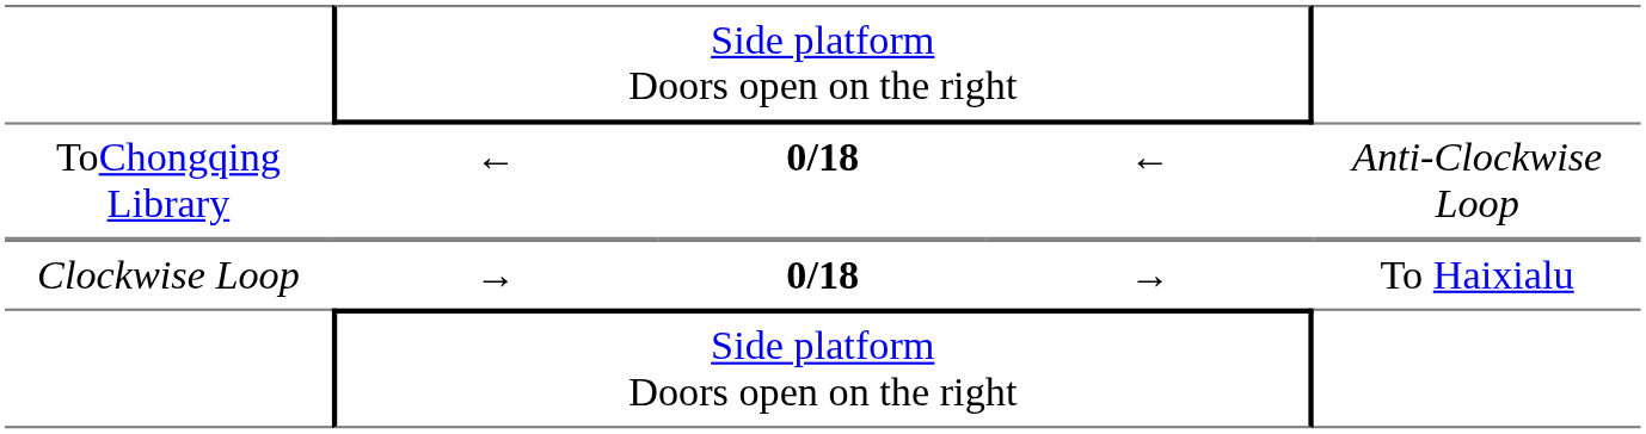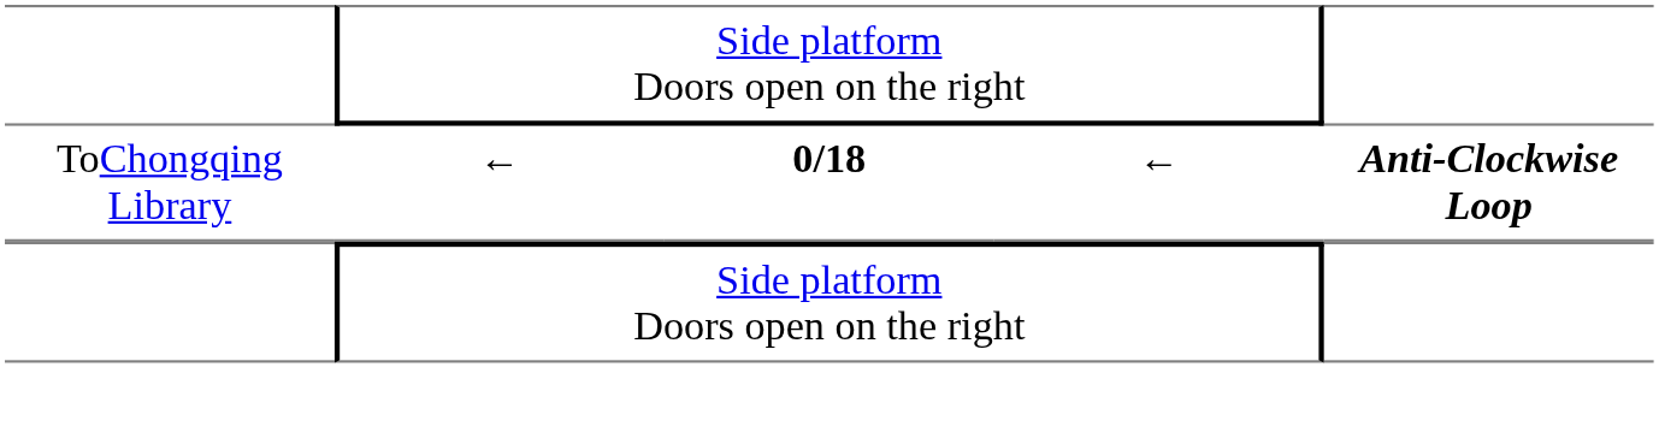 <table table border="0" cellspacing="0" cellpadding="4">
 <tr>
 <td style="border-top:solid 1px gray;border-bottom:solid 1px gray;" width=120 valign=top align=center></td>
 <td style="border-top:solid 1px gray;border-right:solid 2px black;border-left:solid 2px black;border-bottom:solid 2px black;" colspan=3 align=center><a href='#'>Side platform</a><br>Doors open on the right</td>
 <td style="border-top:solid 1px gray;border-bottom:solid 1px gray;" width=120 valign=top align=center></td>
 </tr>
 <tr>
 <td style="border-bottom:solid 1px gray;" width=120 valign=top align=center>To<a href='#'>Chongqing Library</a></td>
 <td style="border-bottom:solid 1px gray;" width=120 valign=top align=center>←</td>
 <th style="border-bottom:1px solid gray; vertical-align:top;" width="120" align="center"><span>0/18</span></th>
 <td style="border-bottom:solid 1px gray;" width=120 valign=top align=center>←</td>
-<td style="border-bottom:solid 1px gray;" width=120 valign=top align=center><em>Anti-Clockwise Loop</em></td>
-</tr>
-<tr>
-<td style="border-top:solid 1px gray;" valign=top align=center><em>Clockwise Loop</em></td>
-<td style="border-top:solid 1px gray;" valign=top align=center>→</td>
-<th style="border-top:1px solid gray; vertical-align:top;" align="center"><span>0/18</span></th>
-<td style="border-top:solid 1px gray;" valign=top align=center>→</td>
-<td style="border-top:solid 1px gray;" valign=top align=center>To  <a href='#'>Haixialu</a></td>
+<td style="border-bottom:solid 1px gray;" width=120 valign=top align=center><strong><em>Anti-Clockwise Loop</em></strong></td>
 </tr>
 <tr>
 <td style="border-top:solid 1px gray;border-bottom:solid 1px gray;" width=120 valign=top align=center></td>
 <td style="border-top:solid 2px black;border-right:solid 2px black;border-left:solid 2px black;border-bottom:solid 1px gray;" colspan=3 align=center><a href='#'>Side platform</a><br>Doors open on the right</td>
 <td style="border-top:solid 1px gray;border-bottom:solid 1px gray;" width=120 valign=top align=center></td>
 </tr>
 </table>
